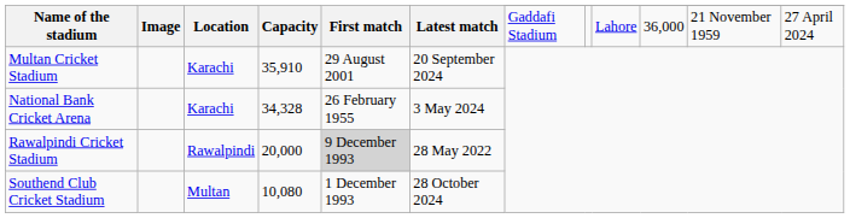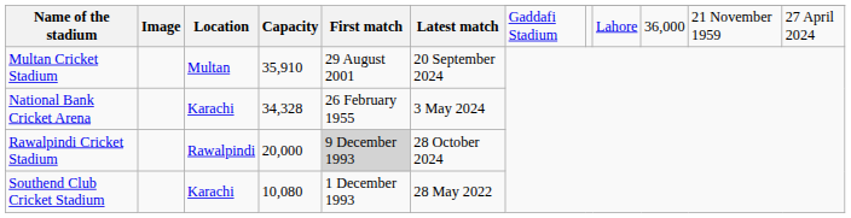 <table class="wikitable sortable collapsible static-row-numbers" style="font-size: 95%">
 <tr>
 <th rowspan=2>Name of the stadium</th>
 <th rowspan=2>Image</th>
 <th rowspan=2>Location</th>
 <th rowspan=2>Capacity</th>
 <th rowspan=2>First match</th>
 <th rowspan=2>Latest match</th>
 </tr>
 <tr>
 <td><a href='#'>Gaddafi Stadium</a></td>
 <td></td>
 <td><a href='#'>Lahore</a></td>
 <td>36,000</td>
 <td>21 November 1959</td>
 <td>27 April 2024</td>
 </tr>
 <tr>
 <td><a href='#'>Multan Cricket Stadium</a></td>
 <td></td>
-<td><a href='#'>Karachi</a></td>
+<td><a href='#'>Multan</a></td>
 <td>35,910</td>
 <td>29 August 2001</td>
 <td>20 September 2024</td>
 </tr>
 <tr>
 <td><a href='#'>National Bank Cricket Arena</a></td>
 <td></td>
 <td><a href='#'>Karachi</a></td>
 <td>34,328</td>
 <td>26 February 1955</td>
 <td>3 May 2024</td>
 </tr>
 <tr>
 <td><a href='#'>Rawalpindi Cricket Stadium</a></td>
 <td></td>
 <td><a href='#'>Rawalpindi</a></td>
 <td>20,000</td>
 <td style="background: lightgrey;">9 December 1993</td>
-<td>28 May 2022</td>
+<td>28 October 2024</td>
 </tr>
 <tr>
 <td><a href='#'>Southend Club Cricket Stadium</a></td>
 <td></td>
-<td><a href='#'>Multan</a></td>
+<td><a href='#'>Karachi</a></td>
 <td>10,080</td>
 <td>1 December 1993</td>
-<td>28 October 2024</td>
+<td>28 May 2022</td>
 </tr>
 </table>
